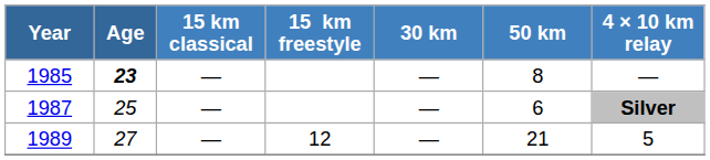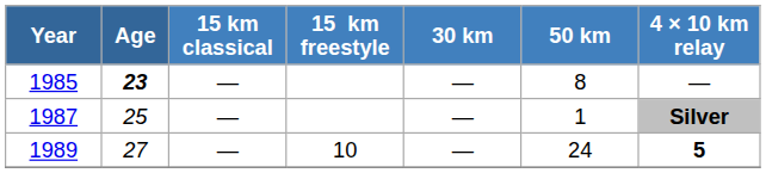 <table class="wikitable" style="font-size:95%; text-align:center; border:grey solid 1px; border-collapse:collapse; background:#ffffff;">
 <tr>
 <th style="background-color:#369; color:white; width:60px;"> Year </th>
 <th style="background-color:#369; color:white; width:40px;"> Age </th>
 <th style="background-color:#4180be; color:white; width:75px;"> 15 km <br> classical </th>
 <th style="background-color:#4180be; color:white; width:75px;"> 15  km <br> freestyle </th>
 <th style="background-color:#4180be; color:white; width:75px;"> 30 km </th>
 <th style="background-color:#4180be; color:white; width:75px;"> 50 km </th>
 <th style="background-color:#4180be; color:white; width:75px;"> 4 × 10 km <br> relay </th>
 </tr>
 <tr>
 <td><a href='#'>1985</a></td>
 <td><strong><em>23</em></strong></td>
 <td>—</td>
 <td></td>
 <td>—</td>
 <td>8</td>
 <td>—</td>
 </tr>
 <tr>
 <td><a href='#'>1987</a></td>
 <td><em>25</em></td>
 <td>—</td>
 <td></td>
 <td>—</td>
-<td>6</td>
+<td>1</td>
 <td style="background:silver;"><strong>Silver</strong></td>
 </tr>
 <tr>
 <td><a href='#'>1989</a></td>
 <td><em>27</em></td>
 <td>—</td>
-<td>12</td>
+<td>10</td>
 <td>—</td>
-<td>21</td>
-<td>5</td>
+<td>24</td>
+<td><strong>5</strong></td>
 </tr>
 <tr>
 </tr>
 </table>
